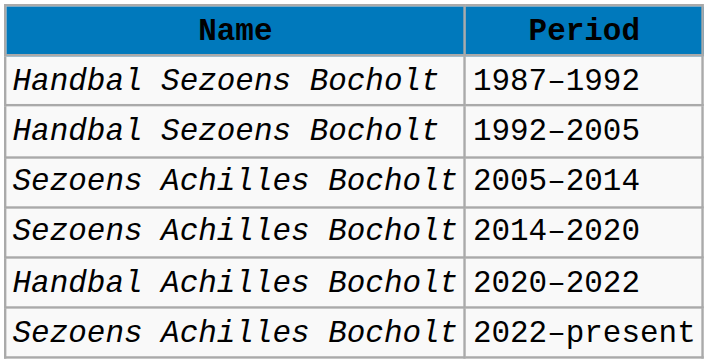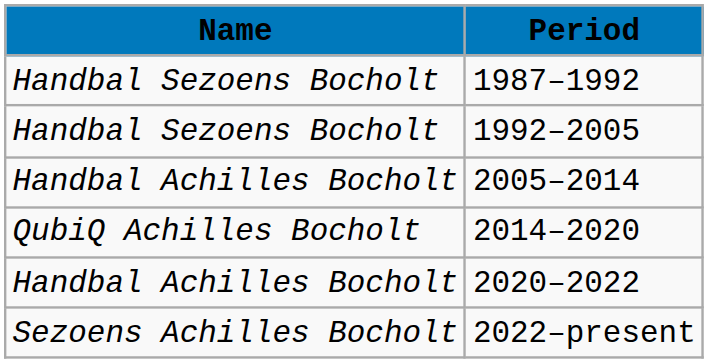 <table class="wikitable" style="text-align: left">
 <tr>
 <th style="color:#000000; background:#0079BC">Name</th>
 <th style="color:#000000; background:#0079BC">Period</th>
 </tr>
 <tr>
 <td align=left><em>Handbal Sezoens Bocholt</em></td>
 <td>1987–1992</td>
 </tr>
 <tr>
 <td align=left><em>Handbal Sezoens Bocholt</em></td>
 <td>1992–2005</td>
 </tr>
 <tr>
-<td align=left><em>Sezoens Achilles Bocholt</em></td>
+<td align=left><em>Handbal Achilles Bocholt</em></td>
 <td>2005–2014</td>
 </tr>
 <tr>
-<td align=left><em>Sezoens Achilles Bocholt</em></td>
+<td align=left><em>QubiQ Achilles Bocholt</em></td>
 <td>2014–2020</td>
 </tr>
 <tr>
 <td align=left><em>Handbal Achilles Bocholt</em></td>
 <td>2020–2022</td>
 </tr>
 <tr>
 <td align=left><em>Sezoens Achilles Bocholt</em></td>
 <td>2022–present</td>
 </tr>
 </table>
